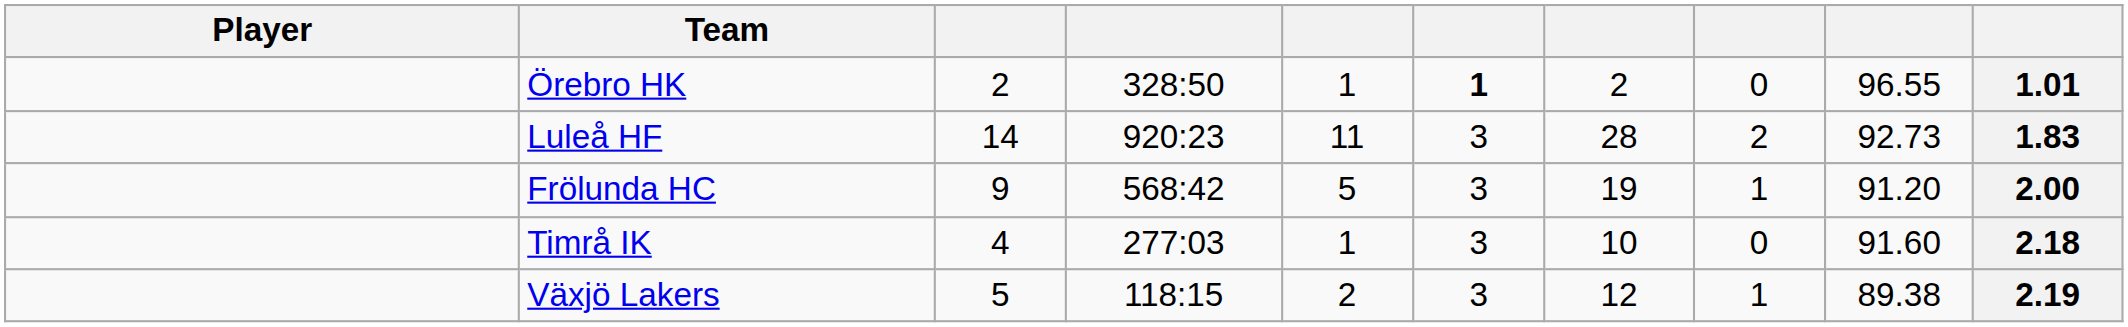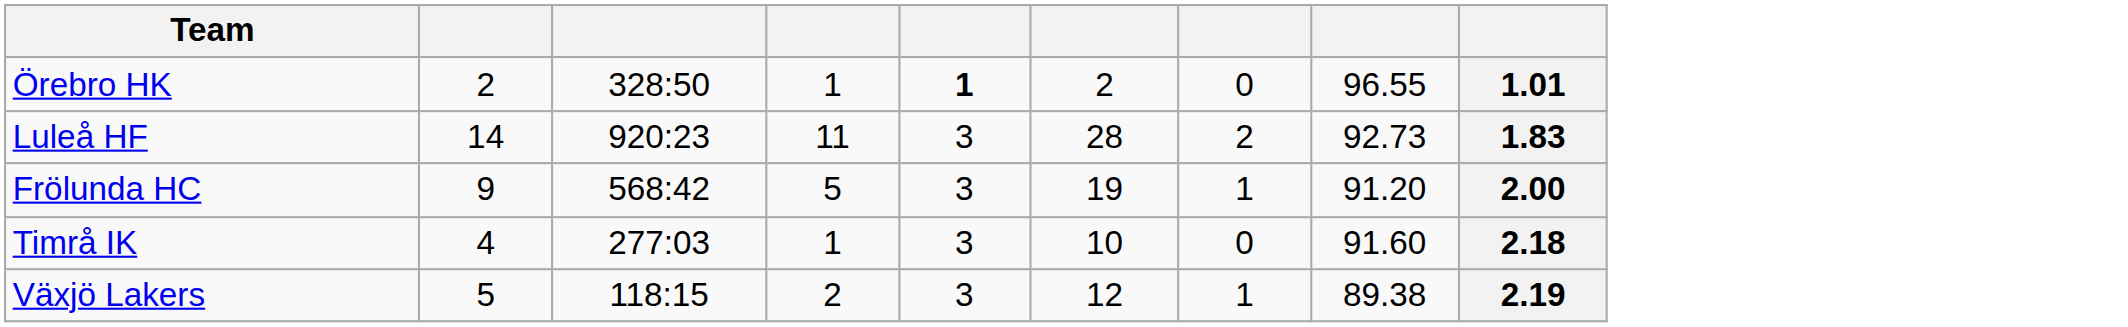 <table class="wikitable sortable" style="text-align: center">
 <tr>
-<th style="width: 15em;">Player</th>
 <th style="width: 12em;">Team</th>
 <th style="width: 3.5em;"></th>
 <th style="width: 6em;"></th>
 <th style="width: 3.5em;"></th>
 <th style="width: 3.5em;"></th>
 <th style="width: 4em;"></th>
 <th style="width: 3.5em;"></th>
 <th style="width: 4em;"></th>
 <th style="width: 4em;"></th>
 </tr>
 <tr>
-<td style="text-align:left;"> </td>
 <td style="text-align:left;"><a href='#'>Örebro HK</a></td>
 <td>2</td>
 <td>328:50</td>
 <td>1</td>
 <td><strong>1</strong></td>
 <td>2</td>
 <td>0</td>
 <td>96.55</td>
 <th>1.01</th>
 </tr>
 <tr>
-<td style="text-align:left;"> </td>
 <td style="text-align:left;"><a href='#'>Luleå HF</a></td>
 <td>14</td>
 <td>920:23</td>
 <td>11</td>
 <td>3</td>
 <td>28</td>
 <td>2</td>
 <td>92.73</td>
 <th>1.83</th>
 </tr>
 <tr>
-<td style="text-align:left;"> </td>
 <td style="text-align:left;"><a href='#'>Frölunda HC</a></td>
 <td>9</td>
 <td>568:42</td>
 <td>5</td>
 <td>3</td>
 <td>19</td>
 <td>1</td>
 <td>91.20</td>
 <th>2.00</th>
 </tr>
 <tr>
-<td style="text-align:left;"> </td>
 <td style="text-align:left;"><a href='#'>Timrå IK</a></td>
 <td>4</td>
 <td>277:03</td>
 <td>1</td>
 <td>3</td>
 <td>10</td>
 <td>0</td>
 <td>91.60</td>
 <th>2.18</th>
 </tr>
 <tr>
-<td style="text-align:left;"> </td>
 <td style="text-align:left;"><a href='#'>Växjö Lakers</a></td>
 <td>5</td>
 <td>118:15</td>
 <td>2</td>
 <td>3</td>
 <td>12</td>
 <td>1</td>
 <td>89.38</td>
 <th>2.19</th>
 </tr>
 </table>
